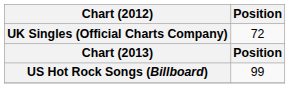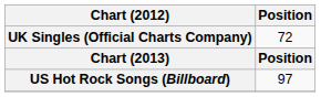 <table class="wikitable sortable plainrowheaders" style="text-align:center">
 <tr>
 <th scope="col">Chart (2012)</th>
 <th scope="col">Position</th>
 </tr>
 <tr>
 <th scope="row">UK Singles (Official Charts Company)</th>
 <td>72</td>
 </tr>
 <tr>
 <th scope="col">Chart (2013)</th>
 <th scope="col">Position</th>
 </tr>
 <tr>
 <th scope="row">US Hot Rock Songs (<em>Billboard</em>)</th>
-<td>99</td>
+<td>97</td>
 </tr>
 <tr>
 </tr>
 </table>
